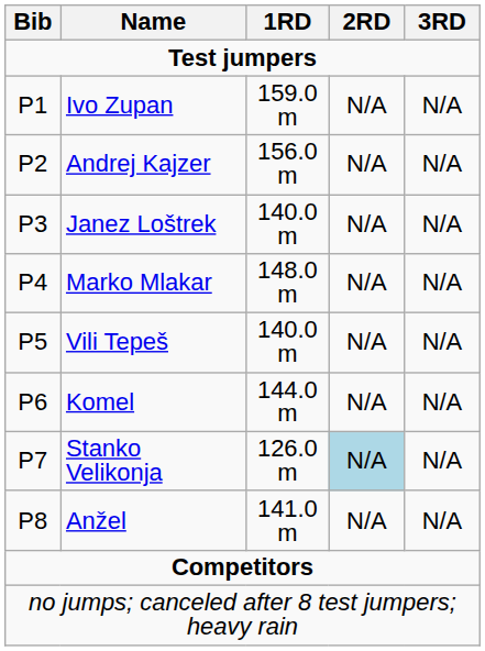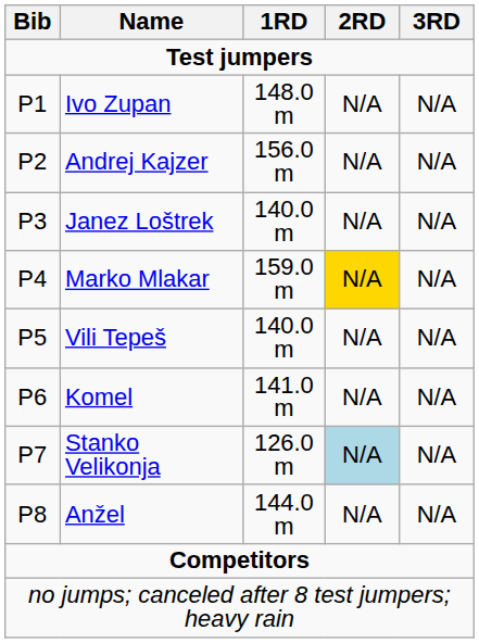 <table class="wikitable collapsible autocollapse sortable" style="text-align:center; line-height:16px; width:25%;">
 <tr>
 <th width=35>Bib</th>
 <th width=200>Name</th>
 <th width=60>1RD</th>
 <th width=60>2RD</th>
 <th width=60>3RD</th>
 </tr>
 <tr>
 <td colspan=5 align=center><strong>Test jumpers</strong></td>
 </tr>
 <tr>
 <td>P1</td>
 <td align=left> <a href='#'>Ivo Zupan</a></td>
-<td>159.0 m</td>
+<td>148.0 m</td>
 <td>N/A</td>
 <td>N/A</td>
 </tr>
 <tr>
 <td>P2</td>
 <td align=left> <a href='#'>Andrej Kajzer</a></td>
 <td>156.0 m</td>
 <td>N/A</td>
 <td>N/A</td>
 </tr>
 <tr>
 <td>P3</td>
 <td align=left> <a href='#'>Janez Loštrek</a></td>
 <td>140.0 m</td>
 <td>N/A</td>
 <td>N/A</td>
 </tr>
 <tr>
 <td>P4</td>
 <td align=left> <a href='#'>Marko Mlakar</a></td>
-<td>148.0 m</td>
-<td>N/A</td>
+<td>159.0 m</td>
+<td style="background: gold;">N/A</td>
 <td>N/A</td>
 </tr>
 <tr>
 <td>P5</td>
 <td align=left> <a href='#'>Vili Tepeš</a></td>
 <td>140.0 m</td>
 <td>N/A</td>
 <td>N/A</td>
 </tr>
 <tr>
 <td>P6</td>
 <td align=left> <a href='#'>Komel</a></td>
-<td>144.0 m</td>
+<td>141.0 m</td>
 <td>N/A</td>
 <td>N/A</td>
 </tr>
 <tr>
 <td>P7</td>
 <td align=left> <a href='#'>Stanko Velikonja</a></td>
 <td>126.0 m</td>
 <td style="background: lightblue;">N/A</td>
 <td>N/A</td>
 </tr>
 <tr>
 <td>P8</td>
 <td align=left> <a href='#'>Anžel</a></td>
-<td>141.0 m</td>
+<td>144.0 m</td>
 <td>N/A</td>
 <td>N/A</td>
 </tr>
 <tr>
 <td colspan=5 align=center><strong>Competitors</strong></td>
 </tr>
 <tr>
 <td align=center colspan=5><em>no jumps; canceled after 8 test jumpers; heavy rain</em></td>
 </tr>
 </table>
